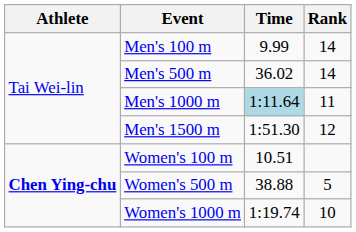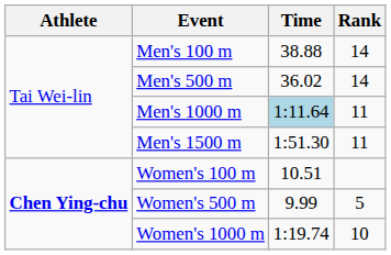 <table class="wikitable" style="font-size:90%">
 <tr>
 <th>Athlete</th>
 <th>Event</th>
 <th>Time</th>
 <th>Rank</th>
 </tr>
 <tr align=center>
 <td align=left rowspan=4><a href='#'>Tai Wei-lin</a></td>
 <td align=left><a href='#'>Men's 100 m</a></td>
-<td>9.99</td>
+<td>38.88</td>
 <td>14</td>
 </tr>
 <tr align=center>
 <td align=left><a href='#'>Men's 500 m</a></td>
 <td>36.02</td>
 <td>14</td>
 </tr>
 <tr align=center>
 <td align=left><a href='#'>Men's 1000 m</a></td>
 <td style="background: lightblue;">1:11.64</td>
 <td>11</td>
 </tr>
 <tr align=center>
 <td align=left><a href='#'>Men's 1500 m</a></td>
 <td>1:51.30</td>
-<td>12</td>
+<td>11</td>
 </tr>
 <tr align=center>
 <td align=left rowspan=3><strong><a href='#'>Chen Ying-chu</a></strong></td>
 <td align=left><a href='#'>Women's 100 m</a></td>
 <td>10.51</td>
 <td></td>
 </tr>
 <tr align=center>
 <td align=left><a href='#'>Women's 500 m</a></td>
-<td>38.88</td>
+<td>9.99</td>
 <td>5</td>
 </tr>
 <tr align=center>
 <td align=left><a href='#'>Women's 1000 m</a></td>
 <td>1:19.74</td>
 <td>10</td>
 </tr>
 </table>
